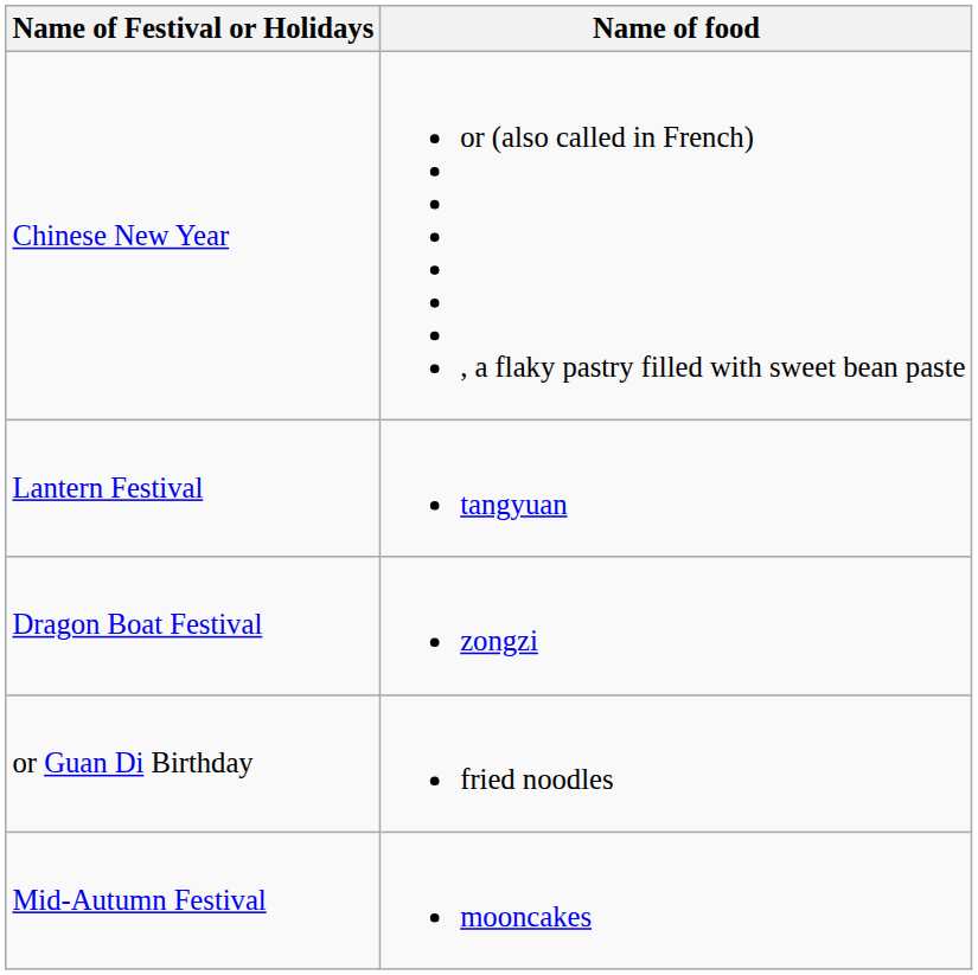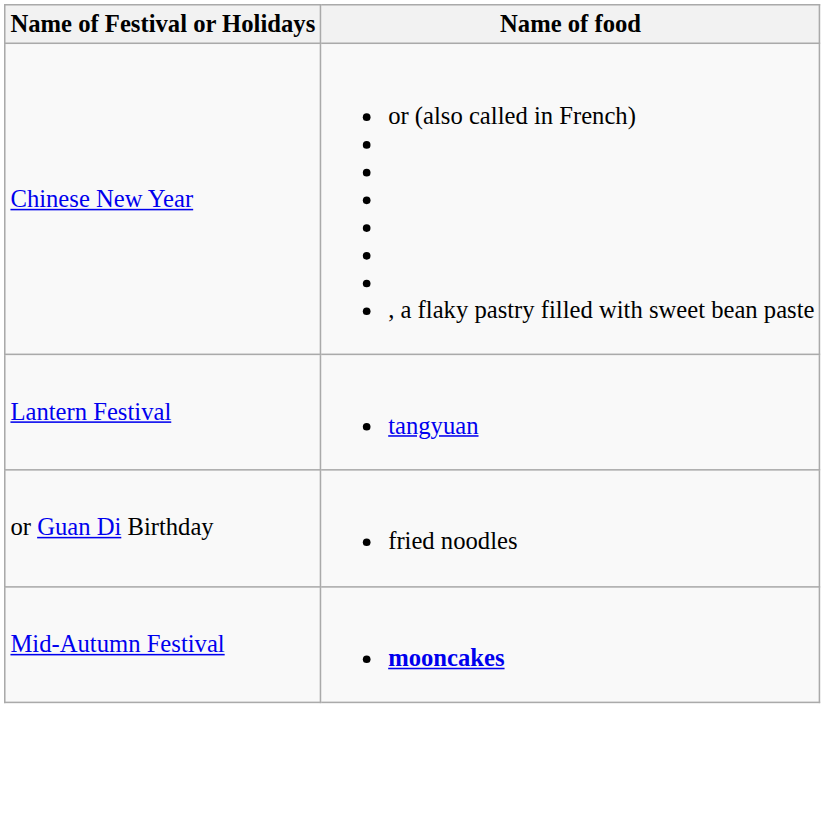 <table class="wikitable">
 <tr>
 <th>Name of Festival or Holidays</th>
 <th>Name of food</th>
 </tr>
 <tr>
 <td><a href='#'>Chinese New Year</a></td>
 <td><br><ul><li> or  (also called  in French)</li><li></li><li></li><li></li><li></li><li></li><li></li><li>, a flaky pastry filled with sweet bean paste</li></ul></td>
 </tr>
 <tr>
 <td><a href='#'>Lantern Festival</a></td>
 <td><br><ul><li><a href='#'>tangyuan</a></li></ul></td>
 </tr>
 <tr>
-<td><a href='#'>Dragon Boat Festival</a></td>
-<td><br><ul><li><a href='#'>zongzi</a></li></ul></td>
-</tr>
-<tr>
 <td> or <a href='#'>Guan Di</a> Birthday</td>
 <td><br><ul><li>fried noodles</li></ul></td>
 </tr>
 <tr>
 <td><a href='#'>Mid-Autumn Festival</a></td>
-<td><br><ul><li><a href='#'>mooncakes</a></li></ul></td>
+<td><strong><br><ul><li><a href='#'>mooncakes</a></li></ul></strong></td>
 </tr>
 </table>
